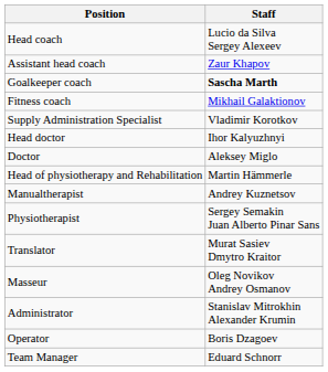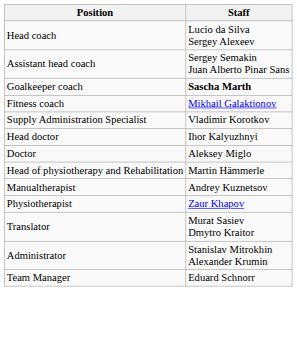 <table class="wikitable">
 <tr>
 <th>Position</th>
 <th>Staff</th>
 </tr>
 <tr>
 <td>Head coach</td>
 <td> Lucio da Silva <br>  Sergey Alexeev</td>
 </tr>
 <tr>
 <td>Assistant head coach</td>
-<td> <a href='#'>Zaur Khapov</a></td>
+<td> Sergey Semakin <br>  Juan Alberto Pinar Sans</td>
 </tr>
 <tr>
 <td>Goalkeeper coach</td>
 <td><strong> Sascha Marth</strong></td>
 </tr>
 <tr>
 <td>Fitness coach</td>
 <td> <a href='#'>Mikhail Galaktionov</a></td>
 </tr>
 <tr>
 <td>Supply Administration Specialist</td>
 <td> Vladimir Korotkov</td>
 </tr>
 <tr>
 <td>Head doctor</td>
 <td> Ihor Kalyuzhnyi</td>
 </tr>
 <tr>
 <td>Doctor</td>
 <td> Aleksey Miglo</td>
 </tr>
 <tr>
 <td>Head of physiotherapy and Rehabilitation</td>
 <td> Martin Hämmerle</td>
 </tr>
 <tr>
 <td>Manualtherapist</td>
 <td> Andrey Kuznetsov</td>
 </tr>
 <tr>
 <td>Physiotherapist</td>
-<td> Sergey Semakin <br>  Juan Alberto Pinar Sans</td>
+<td> <a href='#'>Zaur Khapov</a></td>
 </tr>
 <tr>
 <td>Translator</td>
 <td> Murat Sasiev <br>  Dmytro Kraitor</td>
 </tr>
 <tr>
-<td>Masseur</td>
-<td> Oleg Novikov <br>  Andrey Osmanov</td>
-</tr>
-<tr>
 <td>Administrator</td>
 <td> Stanislav Mitrokhin <br>  Alexander Krumin</td>
-</tr>
-<tr>
-<td>Operator</td>
-<td> Boris Dzagoev</td>
 </tr>
 <tr>
 <td>Team Manager</td>
 <td> Eduard Schnorr</td>
 </tr>
 </table>
